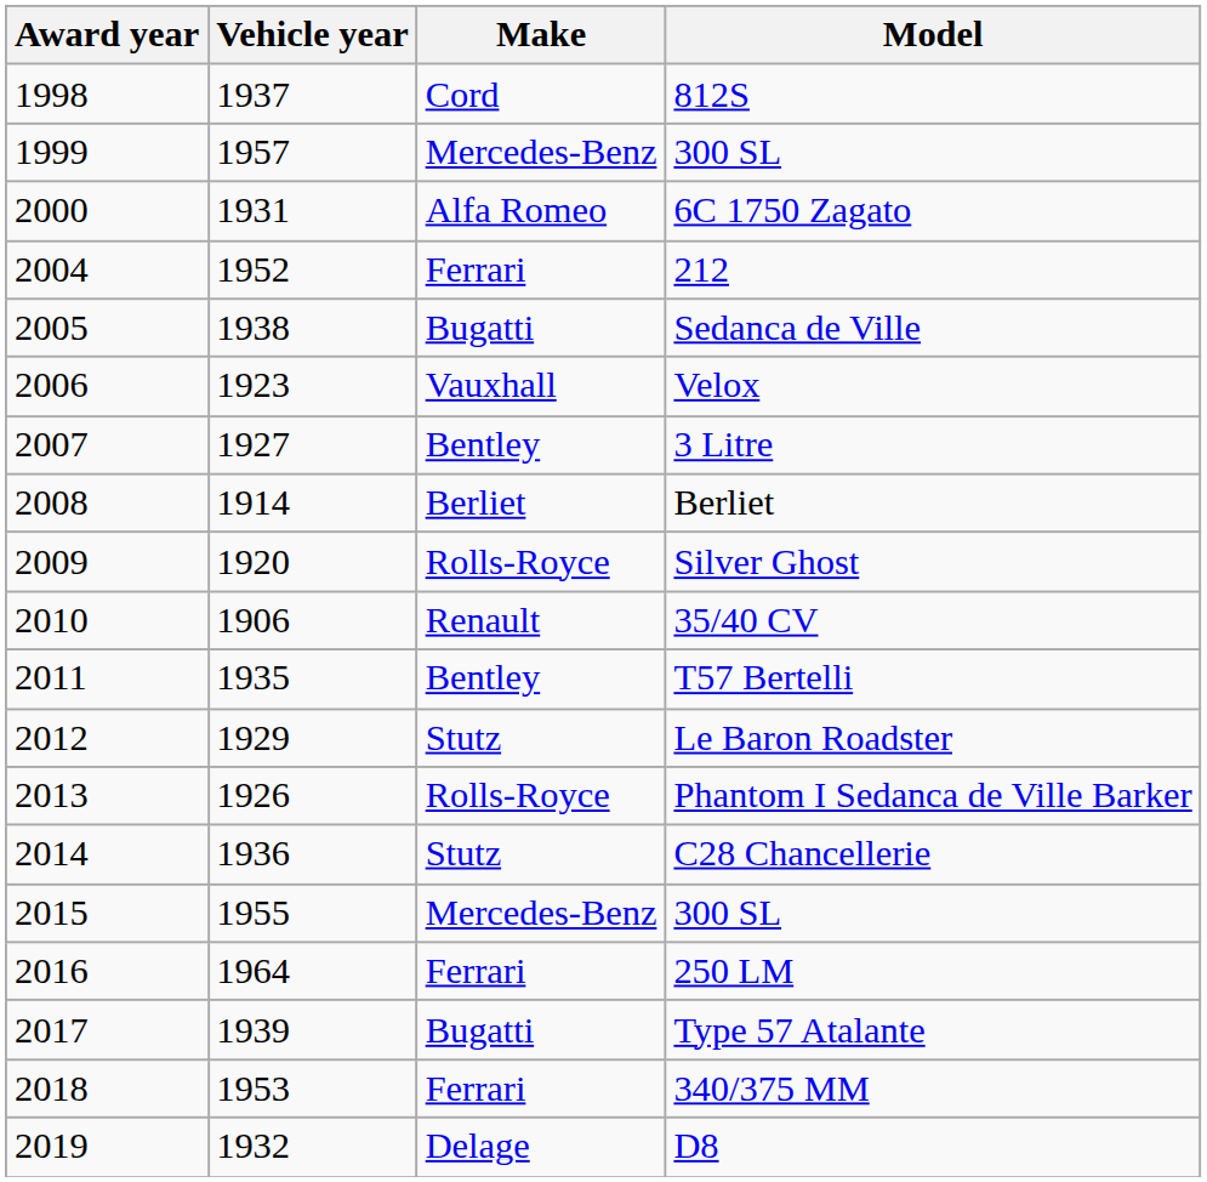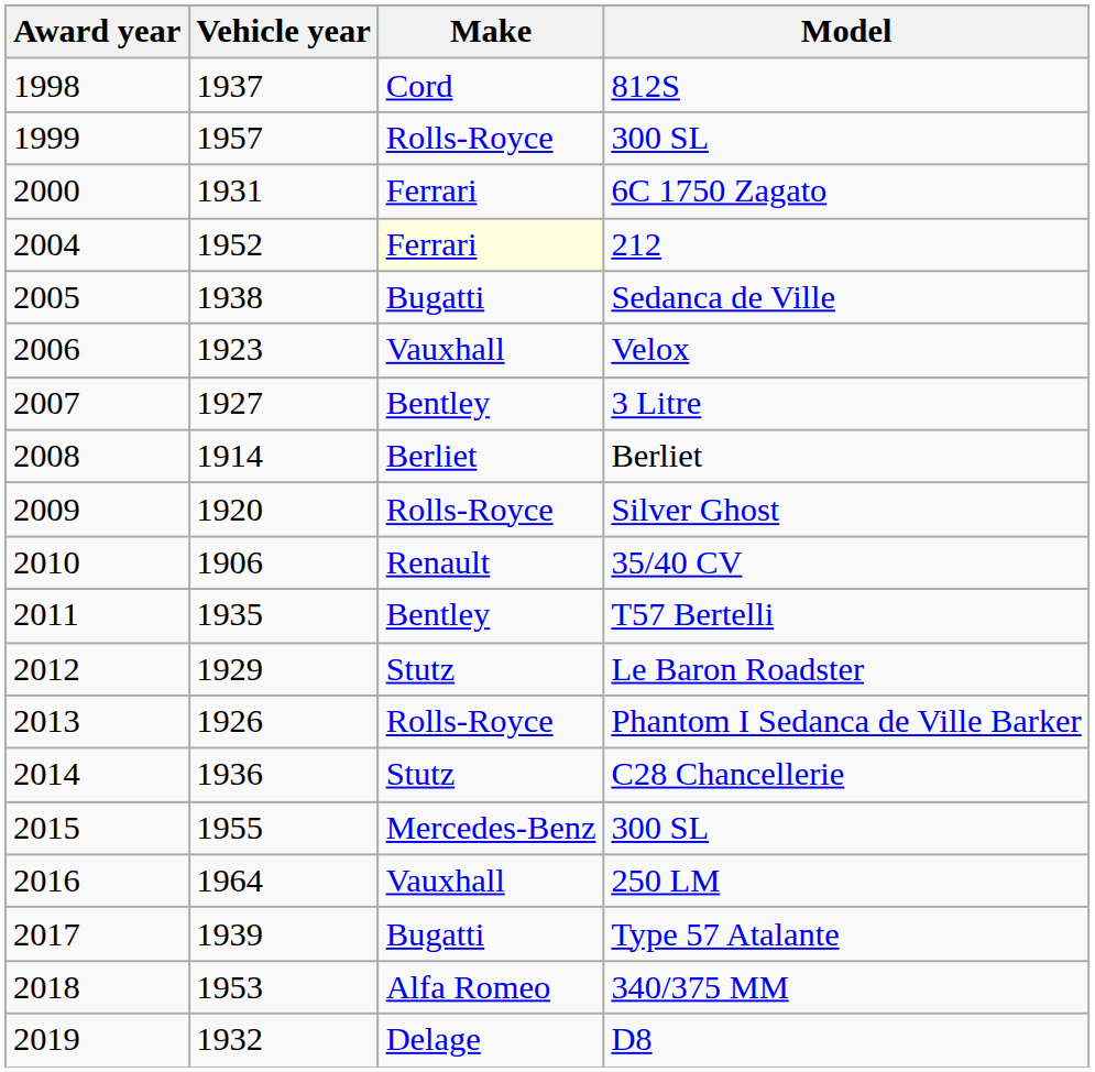 <table class="wikitable sortable">
 <tr>
 <th>Award year</th>
 <th>Vehicle year</th>
 <th>Make</th>
 <th>Model</th>
 </tr>
 <tr>
 <td>1998</td>
 <td>1937</td>
 <td><a href='#'>Cord</a></td>
 <td><a href='#'>812S</a></td>
 </tr>
 <tr>
 <td>1999</td>
 <td>1957</td>
-<td><a href='#'>Mercedes-Benz</a></td>
+<td><a href='#'>Rolls-Royce</a></td>
 <td><a href='#'>300 SL</a></td>
 </tr>
 <tr>
 <td>2000</td>
 <td>1931</td>
-<td><a href='#'>Alfa Romeo</a></td>
+<td><a href='#'>Ferrari</a></td>
 <td><a href='#'>6C 1750 Zagato</a></td>
 </tr>
 <tr>
 <td>2004</td>
 <td>1952</td>
-<td><a href='#'>Ferrari</a></td>
+<td style="background: lightyellow;"><a href='#'>Ferrari</a></td>
 <td><a href='#'>212</a></td>
 </tr>
 <tr>
 <td>2005</td>
 <td>1938</td>
 <td><a href='#'>Bugatti</a></td>
 <td><a href='#'>Sedanca de Ville</a></td>
 </tr>
 <tr>
 <td>2006</td>
 <td>1923</td>
 <td><a href='#'>Vauxhall</a></td>
 <td><a href='#'>Velox</a></td>
 </tr>
 <tr>
 <td>2007</td>
 <td>1927</td>
 <td><a href='#'>Bentley</a></td>
 <td><a href='#'>3 Litre</a></td>
 </tr>
 <tr>
 <td>2008</td>
 <td>1914</td>
 <td><a href='#'>Berliet</a></td>
 <td>Berliet</td>
 </tr>
 <tr>
 <td>2009</td>
 <td>1920</td>
 <td><a href='#'>Rolls-Royce</a></td>
 <td><a href='#'>Silver Ghost</a></td>
 </tr>
 <tr>
 <td>2010</td>
 <td>1906</td>
 <td><a href='#'>Renault</a></td>
 <td><a href='#'>35/40 CV</a></td>
 </tr>
 <tr>
 <td>2011</td>
 <td>1935</td>
 <td><a href='#'>Bentley</a></td>
 <td><a href='#'>T57 Bertelli</a></td>
 </tr>
 <tr>
 <td>2012</td>
 <td>1929</td>
 <td><a href='#'>Stutz</a></td>
 <td><a href='#'>Le Baron Roadster</a></td>
 </tr>
 <tr>
 <td>2013</td>
 <td>1926</td>
 <td><a href='#'>Rolls-Royce</a></td>
 <td><a href='#'>Phantom I Sedanca de Ville Barker</a></td>
 </tr>
 <tr>
 <td>2014</td>
 <td>1936</td>
 <td><a href='#'>Stutz</a></td>
 <td><a href='#'>C28 Chancellerie</a></td>
 </tr>
 <tr>
 <td>2015</td>
 <td>1955</td>
 <td><a href='#'>Mercedes-Benz</a></td>
 <td><a href='#'>300 SL</a></td>
 </tr>
 <tr>
 <td>2016</td>
 <td>1964</td>
-<td><a href='#'>Ferrari</a></td>
+<td><a href='#'>Vauxhall</a></td>
 <td><a href='#'>250 LM</a></td>
 </tr>
 <tr>
 <td>2017</td>
 <td>1939</td>
 <td><a href='#'>Bugatti</a></td>
 <td><a href='#'>Type 57 Atalante</a></td>
 </tr>
 <tr>
 <td>2018</td>
 <td>1953</td>
-<td><a href='#'>Ferrari</a></td>
+<td><a href='#'>Alfa Romeo</a></td>
 <td><a href='#'>340/375 MM</a></td>
 </tr>
 <tr>
 <td>2019</td>
 <td>1932</td>
 <td><a href='#'>Delage </a></td>
 <td><a href='#'>D8</a></td>
 </tr>
 </table>
